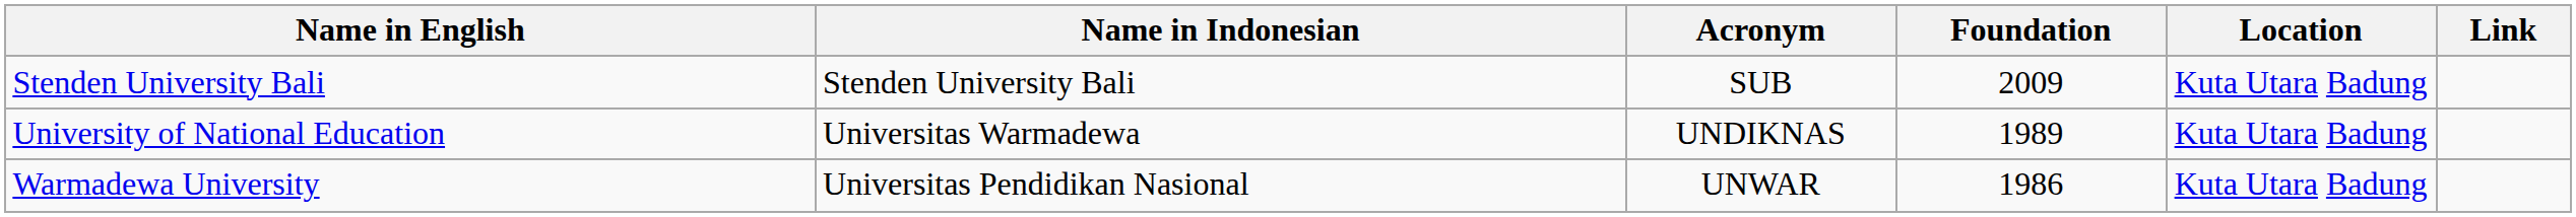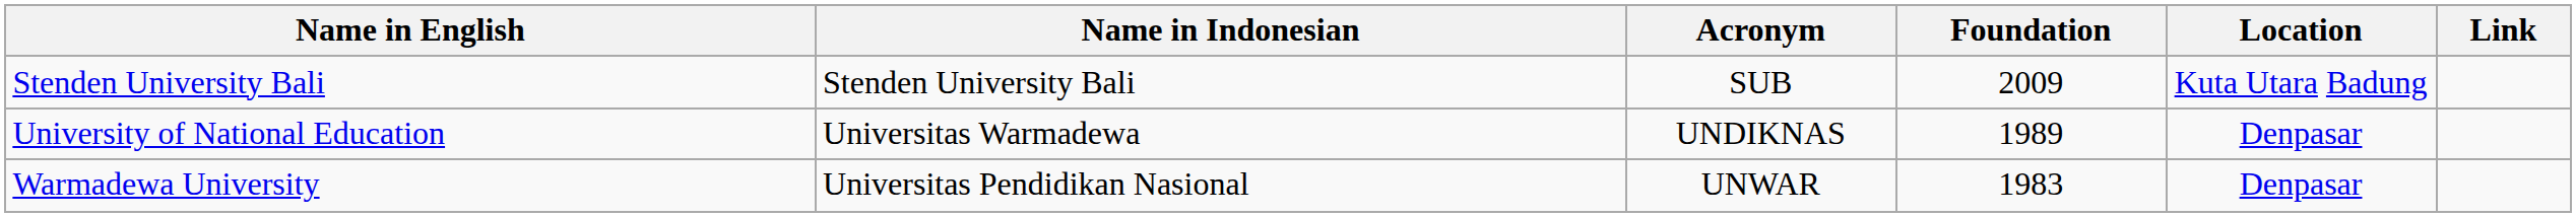 <table class="wikitable sortable" style="width:100%;">
 <tr>
 <th>Name in English</th>
 <th>Name in Indonesian</th>
 <th>Acronym</th>
 <th>Foundation</th>
 <th>Location</th>
 <th class="unsortable">Link</th>
 </tr>
 <tr>
 <td style="width:30%;"><a href='#'>Stenden University Bali</a></td>
 <td style="width:30%;">Stenden University Bali</td>
 <td style="width:10%; text-align:center;">SUB</td>
 <td style="width:10%; text-align:center;">2009</td>
 <td style="width:10%; text-align:center;"><a href='#'>Kuta Utara</a> <a href='#'>Badung</a></td>
 <td style="width:5%; text-align:center;"></td>
 </tr>
 <tr>
 <td style="width:30%;"><a href='#'>University of National Education</a></td>
 <td style="width:30%;">Universitas Warmadewa</td>
 <td style="width:10%; text-align:center;">UNDIKNAS</td>
 <td style="width:10%; text-align:center;">1989</td>
-<td style="width:10%; text-align:center;"><a href='#'>Kuta Utara</a> <a href='#'>Badung</a></td>
+<td style="width:10%; text-align:center;"><a href='#'>Denpasar</a></td>
 <td style="width:5%; text-align:center;"></td>
 </tr>
 <tr>
 <td style="width:30%;"><a href='#'>Warmadewa University</a></td>
 <td style="width:30%;">Universitas Pendidikan Nasional</td>
 <td style="width:10%; text-align:center;">UNWAR</td>
-<td style="width:10%; text-align:center;">1986</td>
-<td style="width:10%; text-align:center;"><a href='#'>Kuta Utara</a> <a href='#'>Badung</a></td>
+<td style="width:10%; text-align:center;">1983</td>
+<td style="width:10%; text-align:center;"><a href='#'>Denpasar</a></td>
 <td style="width:5%; text-align:center;"></td>
 </tr>
 </table>
